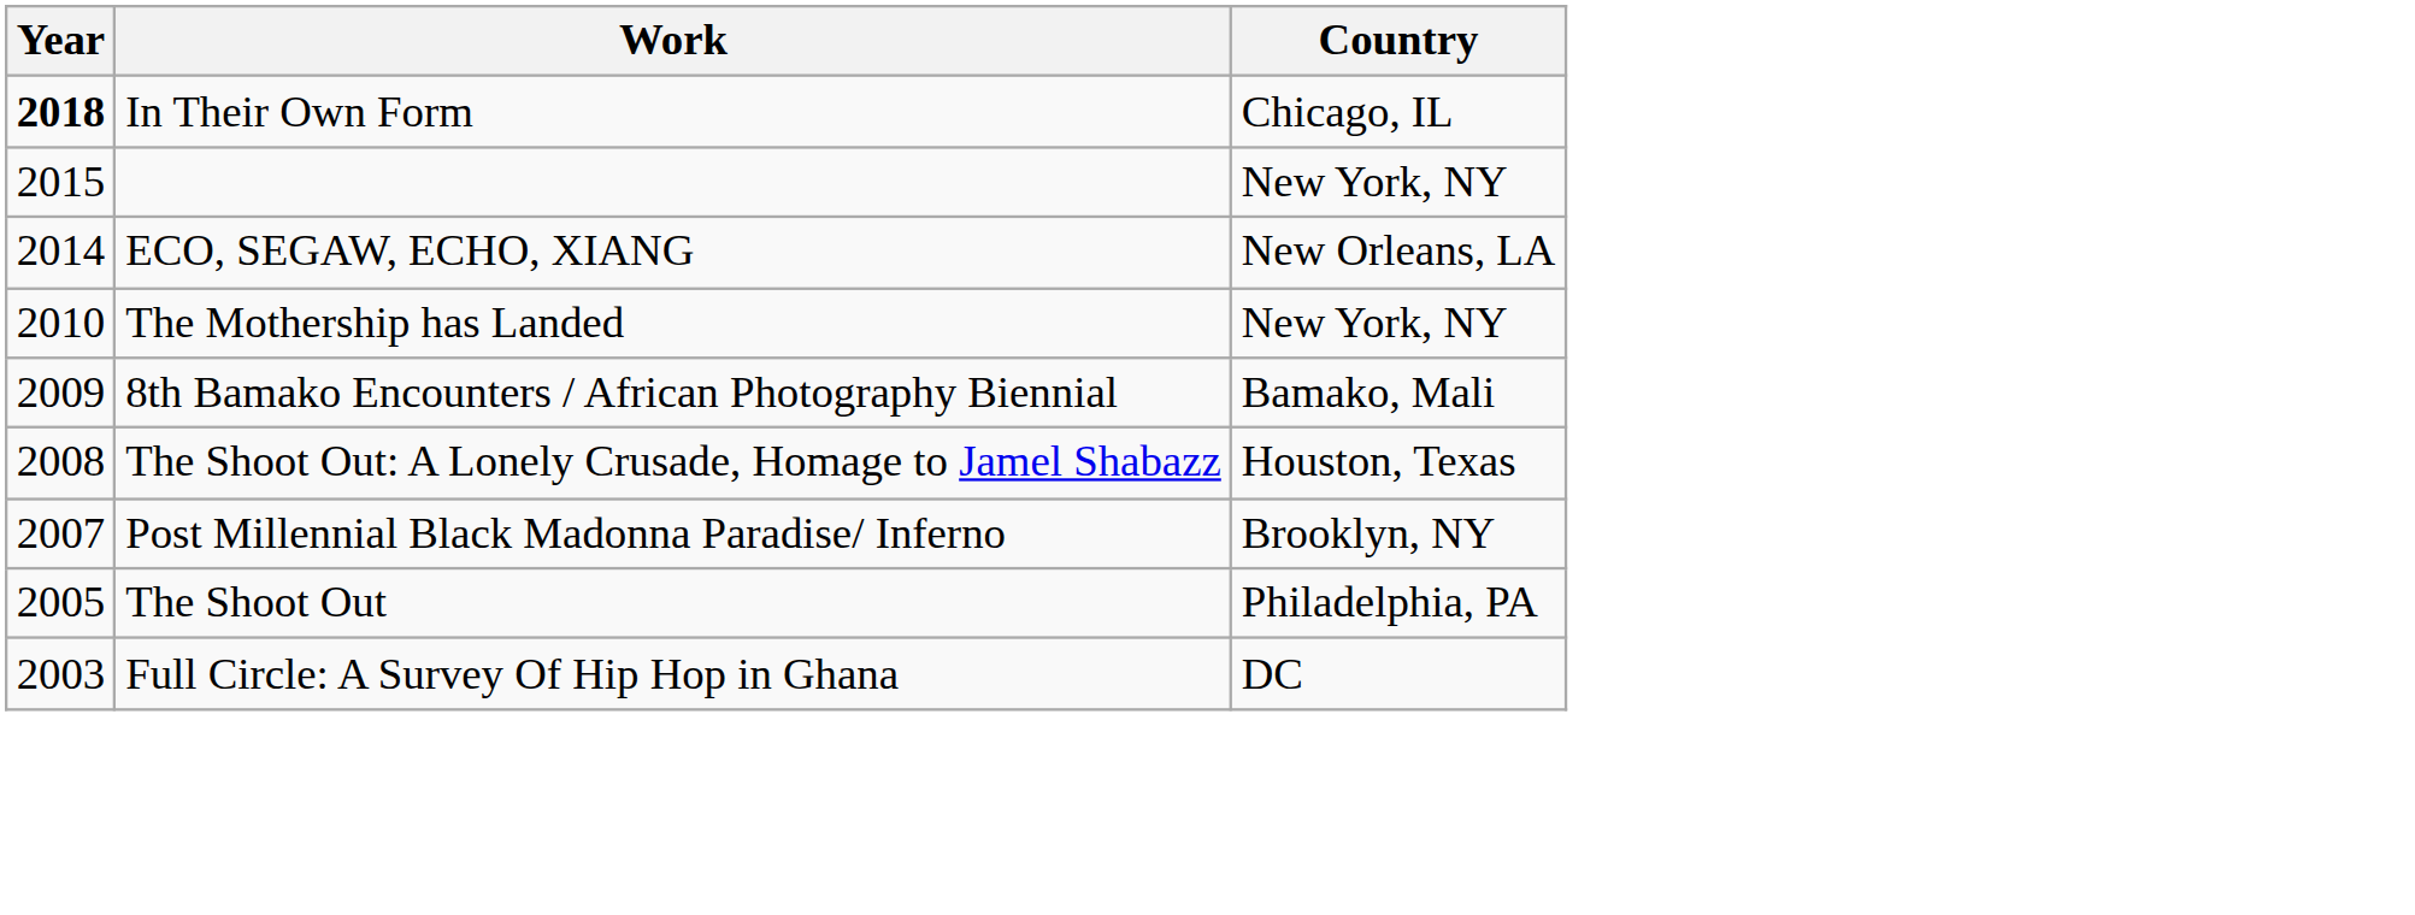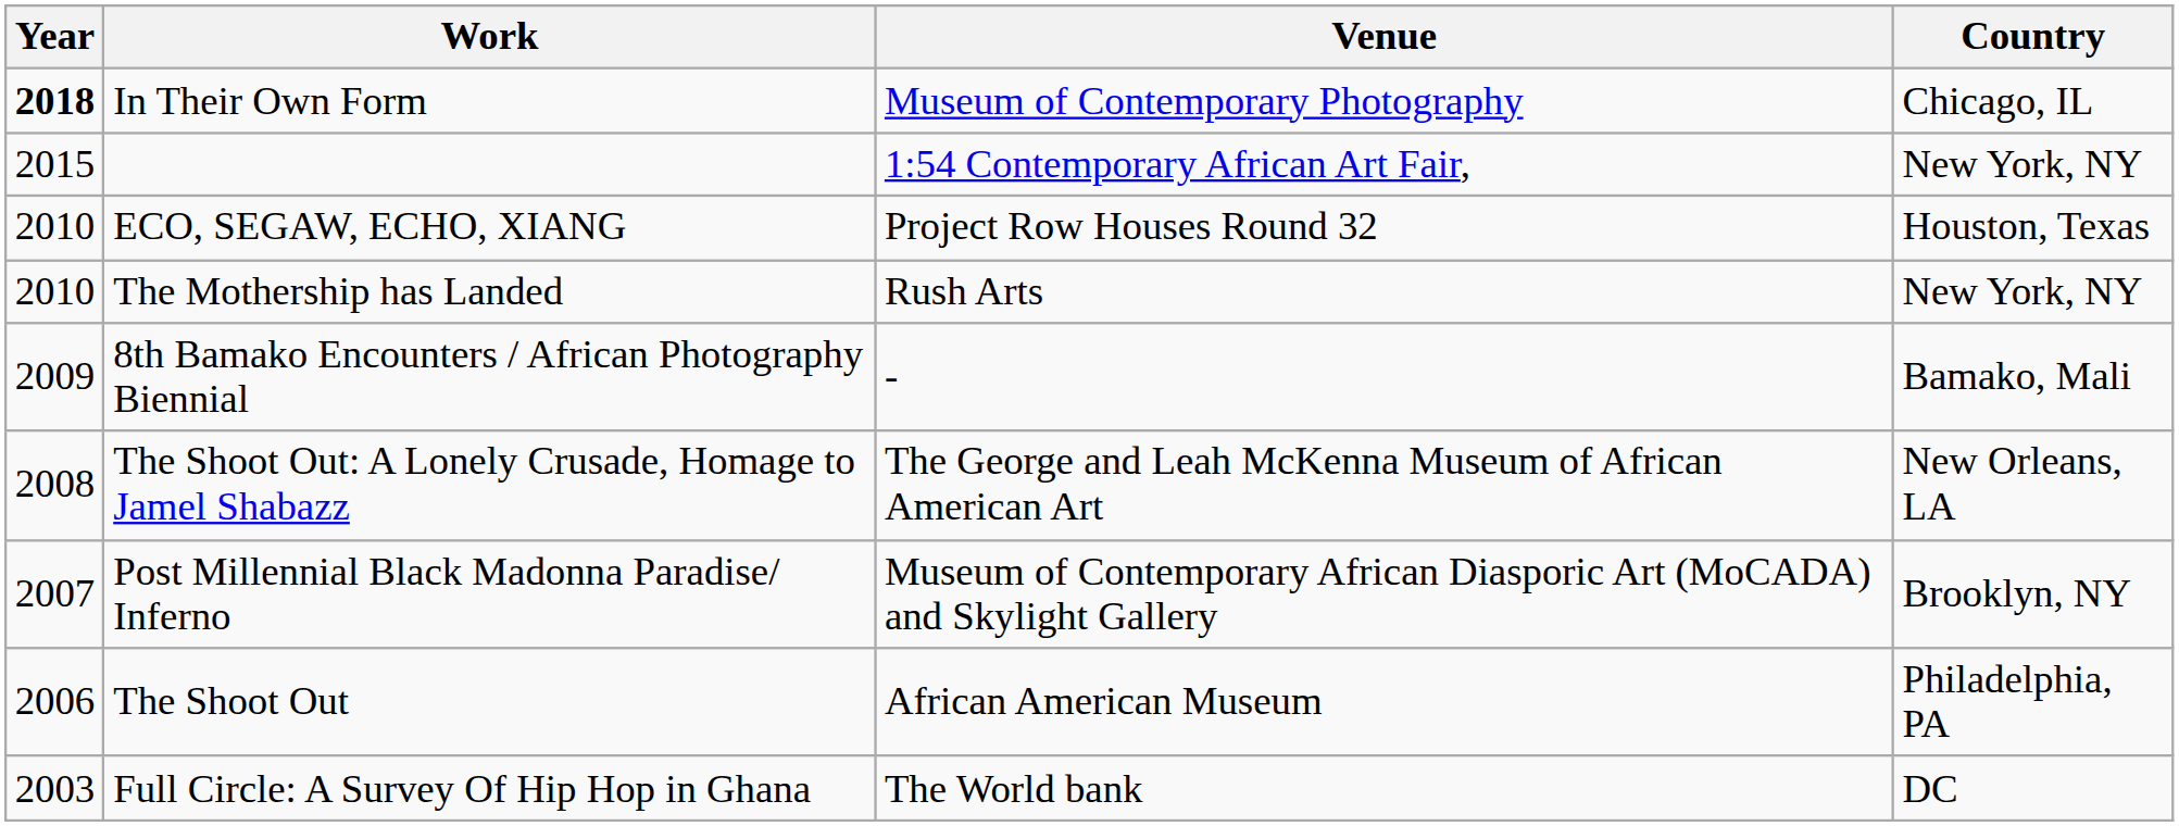 <table class="wikitable">
 <tr>
 <th>Year</th>
 <th>Work</th>
+<th>Venue</th>
 <th>Country</th>
 </tr>
 <tr>
 <td><strong>2018</strong></td>
 <td>In Their Own Form</td>
+<td><a href='#'>Museum of Contemporary Photography</a></td>
 <td>Chicago, IL</td>
 </tr>
 <tr>
 <td>2015</td>
 <td></td>
+<td><a href='#'>1:54 Contemporary African Art Fair</a>, </td>
 <td>New York, NY</td>
 </tr>
 <tr>
-<td>2014</td>
+<td>2010</td>
 <td>ECO, SEGAW, ECHO, XIANG</td>
-<td>New Orleans, LA</td>
+<td>Project Row Houses Round 32</td>
+<td>Houston, Texas</td>
 </tr>
 <tr>
 <td>2010</td>
 <td>The Mothership has Landed</td>
+<td>Rush Arts</td>
 <td>New York, NY</td>
 </tr>
 <tr>
 <td>2009</td>
 <td>8th Bamako Encounters / African Photography Biennial</td>
+<td>-</td>
 <td>Bamako, Mali</td>
 </tr>
 <tr>
 <td>2008</td>
 <td>The Shoot Out: A Lonely Crusade, Homage to <a href='#'>Jamel Shabazz</a></td>
-<td>Houston, Texas</td>
+<td>The George and Leah McKenna Museum of African American Art</td>
+<td>New Orleans, LA</td>
 </tr>
 <tr>
 <td>2007</td>
 <td>Post Millennial Black Madonna Paradise/ Inferno</td>
+<td>Museum of Contemporary African Diasporic Art (MoCADA) and Skylight Gallery</td>
 <td>Brooklyn, NY</td>
 </tr>
 <tr>
-<td>2005</td>
+<td>2006</td>
 <td>The Shoot Out</td>
+<td>African American Museum</td>
 <td>Philadelphia, PA</td>
 </tr>
 <tr>
 <td>2003</td>
 <td>Full Circle: A Survey Of Hip Hop in Ghana</td>
+<td>The World bank</td>
 <td>DC</td>
 </tr>
 </table>
